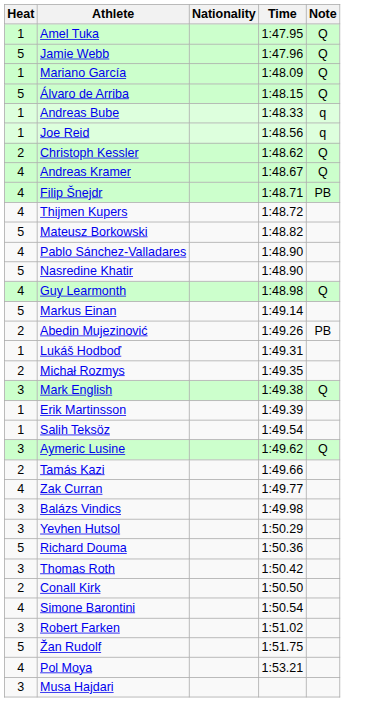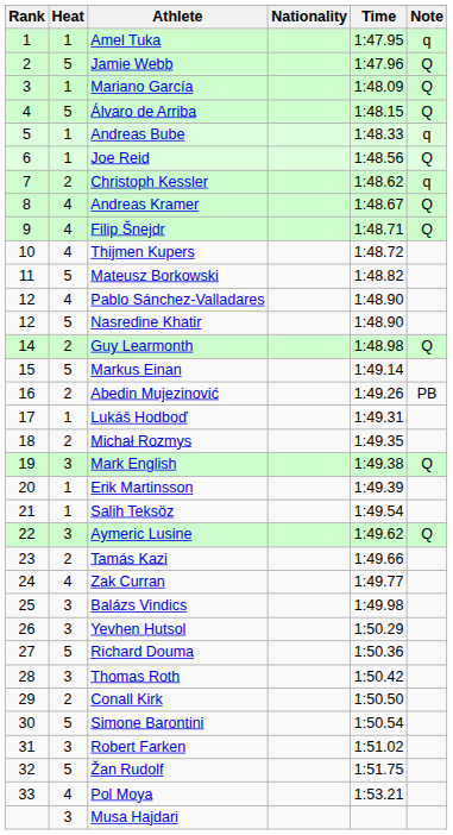 <table class="wikitable sortable" style="text-align:center">
 <tr>
+<th>Rank</th>
 <th>Heat</th>
 <th>Athlete</th>
 <th>Nationality</th>
 <th>Time</th>
 <th>Note</th>
 </tr>
 <tr bgcolor=ccffcc>
 <td>1</td>
+<td>1</td>
 <td align=left><a href='#'>Amel Tuka</a></td>
 <td align=left></td>
 <td>1:47.95</td>
-<td>Q</td>
+<td>q</td>
 </tr>
 <tr bgcolor=ccffcc>
+<td>2</td>
 <td>5</td>
 <td align=left><a href='#'>Jamie Webb</a></td>
 <td align=left></td>
 <td>1:47.96</td>
 <td>Q</td>
 </tr>
 <tr bgcolor=ccffcc>
+<td>3</td>
 <td>1</td>
 <td align=left><a href='#'>Mariano García</a></td>
 <td align=left></td>
 <td>1:48.09</td>
 <td>Q</td>
 </tr>
 <tr bgcolor=ccffcc>
+<td>4</td>
 <td>5</td>
 <td align=left><a href='#'>Álvaro de Arriba</a></td>
 <td align=left></td>
 <td>1:48.15</td>
 <td>Q</td>
 </tr>
 <tr bgcolor=ddffdd>
+<td>5</td>
 <td>1</td>
 <td align=left><a href='#'>Andreas Bube</a></td>
 <td align=left></td>
 <td>1:48.33</td>
 <td>q</td>
 </tr>
 <tr bgcolor=ddffdd>
+<td>6</td>
 <td>1</td>
 <td align=left><a href='#'>Joe Reid</a></td>
 <td align=left></td>
 <td>1:48.56</td>
-<td>q</td>
+<td>Q</td>
 </tr>
 <tr bgcolor=ccffcc>
+<td>7</td>
 <td>2</td>
 <td align=left><a href='#'>Christoph Kessler</a></td>
 <td align=left></td>
 <td>1:48.62</td>
-<td>Q</td>
+<td>q</td>
 </tr>
 <tr bgcolor=ccffcc>
+<td>8</td>
 <td>4</td>
 <td align=left><a href='#'>Andreas Kramer</a></td>
 <td align=left></td>
 <td>1:48.67</td>
 <td>Q</td>
 </tr>
 <tr bgcolor=ccffcc>
+<td>9</td>
 <td>4</td>
 <td align=left><a href='#'>Filip Šnejdr</a></td>
 <td align=left></td>
 <td>1:48.71</td>
-<td>PB</td>
+<td>Q</td>
 </tr>
 <tr>
+<td>10</td>
 <td>4</td>
 <td align=left><a href='#'>Thijmen Kupers</a></td>
 <td align=left></td>
 <td>1:48.72</td>
 <td></td>
 </tr>
 <tr>
+<td>11</td>
 <td>5</td>
 <td align=left><a href='#'>Mateusz Borkowski</a></td>
 <td align=left></td>
 <td>1:48.82</td>
 <td></td>
 </tr>
 <tr>
+<td>12</td>
 <td>4</td>
 <td align=left><a href='#'>Pablo Sánchez-Valladares</a></td>
 <td align=left></td>
 <td>1:48.90</td>
 <td></td>
 </tr>
 <tr>
+<td>12</td>
 <td>5</td>
 <td align=left><a href='#'>Nasredine Khatir</a></td>
 <td align=left></td>
 <td>1:48.90</td>
 <td></td>
 </tr>
 <tr bgcolor=ccffcc>
-<td>4</td>
+<td>14</td>
+<td>2</td>
 <td align=left><a href='#'>Guy Learmonth</a></td>
 <td align=left></td>
 <td>1:48.98</td>
 <td>Q</td>
 </tr>
 <tr>
+<td>15</td>
 <td>5</td>
 <td align=left><a href='#'>Markus Einan</a></td>
 <td align=left></td>
 <td>1:49.14</td>
 <td></td>
 </tr>
 <tr>
+<td>16</td>
 <td>2</td>
 <td align=left><a href='#'>Abedin Mujezinović</a></td>
 <td align=left></td>
 <td>1:49.26</td>
 <td>PB</td>
 </tr>
 <tr>
+<td>17</td>
 <td>1</td>
 <td align=left><a href='#'>Lukáš Hodboď</a></td>
 <td align=left></td>
 <td>1:49.31</td>
 <td></td>
 </tr>
 <tr>
+<td>18</td>
 <td>2</td>
 <td align=left><a href='#'>Michał Rozmys</a></td>
 <td align=left></td>
 <td>1:49.35</td>
 <td></td>
 </tr>
 <tr bgcolor=ccffcc>
+<td>19</td>
 <td>3</td>
 <td align=left><a href='#'>Mark English</a></td>
 <td align=left></td>
 <td>1:49.38</td>
 <td>Q</td>
 </tr>
 <tr>
+<td>20</td>
 <td>1</td>
 <td align=left><a href='#'>Erik Martinsson</a></td>
 <td align=left></td>
 <td>1:49.39</td>
 <td></td>
 </tr>
 <tr>
+<td>21</td>
 <td>1</td>
 <td align=left><a href='#'>Salih Teksöz</a></td>
 <td align=left></td>
 <td>1:49.54</td>
 <td></td>
 </tr>
 <tr bgcolor=ccffcc>
+<td>22</td>
 <td>3</td>
 <td align=left><a href='#'>Aymeric Lusine</a></td>
 <td align=left></td>
 <td>1:49.62</td>
 <td>Q</td>
 </tr>
 <tr>
+<td>23</td>
 <td>2</td>
 <td align=left><a href='#'>Tamás Kazi</a></td>
 <td align=left></td>
 <td>1:49.66</td>
 <td></td>
 </tr>
 <tr>
+<td>24</td>
 <td>4</td>
 <td align=left><a href='#'>Zak Curran</a></td>
 <td align=left></td>
 <td>1:49.77</td>
 <td></td>
 </tr>
 <tr>
+<td>25</td>
 <td>3</td>
 <td align=left><a href='#'>Balázs Vindics</a></td>
 <td align=left></td>
 <td>1:49.98</td>
 <td></td>
 </tr>
 <tr>
+<td>26</td>
 <td>3</td>
 <td align=left><a href='#'>Yevhen Hutsol</a></td>
 <td align=left></td>
 <td>1:50.29</td>
 <td></td>
 </tr>
 <tr>
+<td>27</td>
 <td>5</td>
 <td align=left><a href='#'>Richard Douma</a></td>
 <td align=left></td>
 <td>1:50.36</td>
 <td></td>
 </tr>
 <tr>
+<td>28</td>
 <td>3</td>
 <td align=left><a href='#'>Thomas Roth</a></td>
 <td align=left></td>
 <td>1:50.42</td>
 <td></td>
 </tr>
 <tr>
+<td>29</td>
 <td>2</td>
 <td align=left><a href='#'>Conall Kirk</a></td>
 <td align=left></td>
 <td>1:50.50</td>
 <td></td>
 </tr>
 <tr>
-<td>4</td>
+<td>30</td>
+<td>5</td>
 <td align=left><a href='#'>Simone Barontini</a></td>
 <td align=left></td>
 <td>1:50.54</td>
 <td></td>
 </tr>
 <tr>
+<td>31</td>
 <td>3</td>
 <td align=left><a href='#'>Robert Farken</a></td>
 <td align=left></td>
 <td>1:51.02</td>
 <td></td>
 </tr>
 <tr>
+<td>32</td>
 <td>5</td>
 <td align=left><a href='#'>Žan Rudolf</a></td>
 <td align=left></td>
 <td>1:51.75</td>
 <td></td>
 </tr>
 <tr>
+<td>33</td>
 <td>4</td>
 <td align=left><a href='#'>Pol Moya</a></td>
 <td align=left></td>
 <td>1:53.21</td>
 <td></td>
 </tr>
 <tr>
+<td></td>
 <td>3</td>
 <td align=left><a href='#'>Musa Hajdari</a></td>
 <td align=left></td>
 <td></td>
 <td></td>
 </tr>
 </table>
